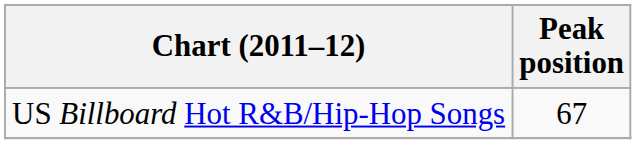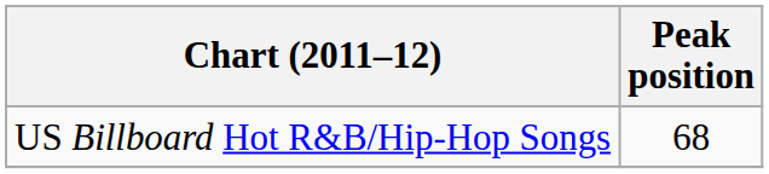 <table class="wikitable sortable">
 <tr>
 <th>Chart (2011–12)</th>
 <th>Peak<br>position</th>
 </tr>
 <tr>
 <td align="left">US <em>Billboard</em> <a href='#'>Hot R&B/Hip-Hop Songs</a></td>
-<td align="center">67</td>
+<td align="center">68</td>
 </tr>
 <tr>
 </tr>
 </table>
